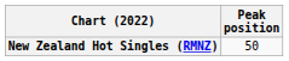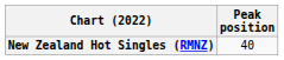 <table class="wikitable plainrowheaders" style="text-align:center;">
 <tr>
 <th scope="col">Chart (2022)</th>
 <th scope="col">Peak<br>position</th>
 </tr>
 <tr>
 <th scope="row">New Zealand Hot Singles (<a href='#'>RMNZ</a>) </th>
-<td>50</td>
+<td>40</td>
 </tr>
 </table>
